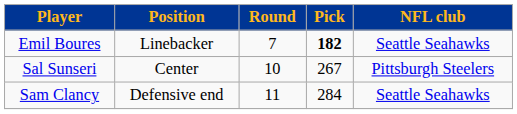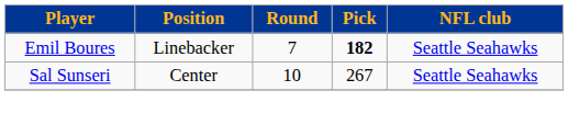 <table class="wikitable" width="80%">
 <tr align="center"  style="background:#003594;color:#FFB81C;">
 <td><strong>Player</strong></td>
 <td><strong>Position</strong></td>
 <td><strong>Round</strong></td>
 <td><strong>Pick</strong></td>
 <td><strong>NFL club</strong></td>
 </tr>
 <tr align="center" bgcolor="">
 <td><a href='#'>Emil Boures</a></td>
 <td>Linebacker</td>
 <td>7</td>
 <td><strong>182</strong></td>
 <td><a href='#'>Seattle Seahawks</a></td>
 </tr>
 <tr align="center" bgcolor="">
 <td><a href='#'>Sal Sunseri</a></td>
 <td>Center</td>
 <td>10</td>
 <td>267</td>
-<td><a href='#'>Pittsburgh Steelers</a></td>
-</tr>
-<tr align="center" bgcolor="">
-<td><a href='#'>Sam Clancy</a></td>
-<td>Defensive end</td>
-<td>11</td>
-<td>284</td>
 <td><a href='#'>Seattle Seahawks</a></td>
 </tr>
 <tr align="center" bgcolor="">
 </tr>
 </table>
